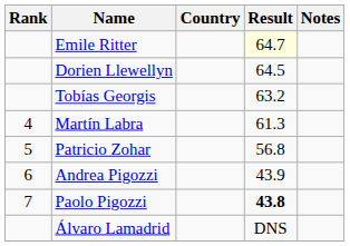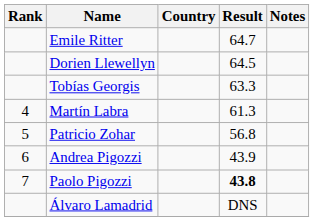 <table class="wikitable sortable" style="text-align:center;">
 <tr>
 <th>Rank</th>
 <th>Name</th>
 <th>Country</th>
 <th>Result</th>
 <th>Notes</th>
 </tr>
 <tr>
 <td></td>
 <td align=left><a href='#'>Emile Ritter</a></td>
 <td align=left></td>
-<td style="background: lightyellow;">64.7</td>
+<td>64.7</td>
 <td></td>
 </tr>
 <tr>
 <td></td>
 <td align=left><a href='#'>Dorien Llewellyn</a></td>
 <td align=left></td>
 <td>64.5</td>
 <td></td>
 </tr>
 <tr>
 <td></td>
 <td align=left><a href='#'>Tobías Georgis</a></td>
 <td align=left></td>
-<td>63.2</td>
+<td>63.3</td>
 <td></td>
 </tr>
 <tr>
 <td>4</td>
 <td align=left><a href='#'>Martín Labra</a></td>
 <td align=left></td>
 <td>61.3</td>
 <td></td>
 </tr>
 <tr>
 <td>5</td>
 <td align=left><a href='#'>Patricio Zohar</a></td>
 <td align=left></td>
 <td>56.8</td>
 <td></td>
 </tr>
 <tr>
 <td>6</td>
 <td align=left><a href='#'>Andrea Pigozzi</a></td>
 <td align=left></td>
 <td>43.9</td>
 <td></td>
 </tr>
 <tr>
 <td>7</td>
 <td align=left><a href='#'>Paolo Pigozzi</a></td>
 <td align=left></td>
 <td><strong>43.8</strong></td>
 <td></td>
 </tr>
 <tr>
 <td></td>
 <td align=left><a href='#'>Álvaro Lamadrid</a></td>
 <td align=left></td>
 <td>DNS</td>
 <td></td>
 </tr>
 <tr>
 </tr>
 </table>
